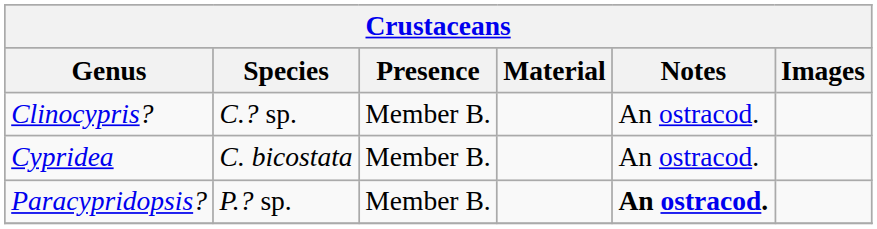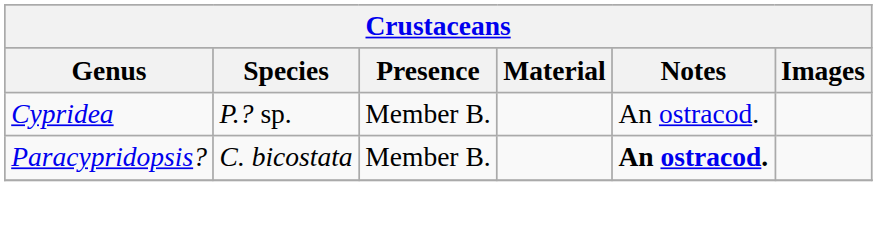 <table class="wikitable" align="center">
 <tr>
 <th colspan="6" align="center"><strong><a href='#'>Crustaceans</a></strong></th>
 </tr>
 <tr>
 <th>Genus</th>
 <th>Species</th>
 <th>Presence</th>
 <th><strong>Material</strong></th>
 <th>Notes</th>
 <th>Images</th>
 </tr>
 <tr>
-<td><em><a href='#'>Clinocypris</a>?</em></td>
-<td><em>C.?</em> sp.</td>
-<td>Member B.</td>
-<td></td>
-<td>An <a href='#'>ostracod</a>.</td>
-<td></td>
-</tr>
-<tr>
 <td><em><a href='#'>Cypridea</a></em></td>
-<td><em>C. bicostata</em></td>
+<td><em>P.?</em> sp.</td>
 <td>Member B.</td>
 <td></td>
 <td>An <a href='#'>ostracod</a>.</td>
 <td></td>
 </tr>
 <tr>
 <td><em><a href='#'>Paracypridopsis</a>?</em></td>
-<td><em>P.?</em> sp.</td>
+<td><em>C. bicostata</em></td>
 <td>Member B.</td>
 <td></td>
 <td><strong>An <a href='#'>ostracod</a>.</strong></td>
 <td></td>
 </tr>
 <tr>
 </tr>
 </table>
